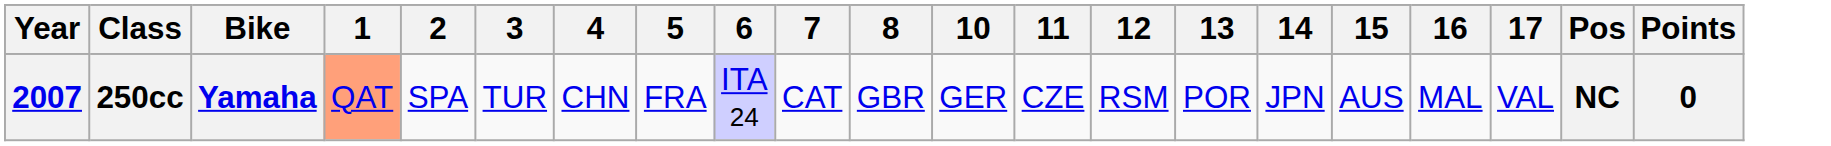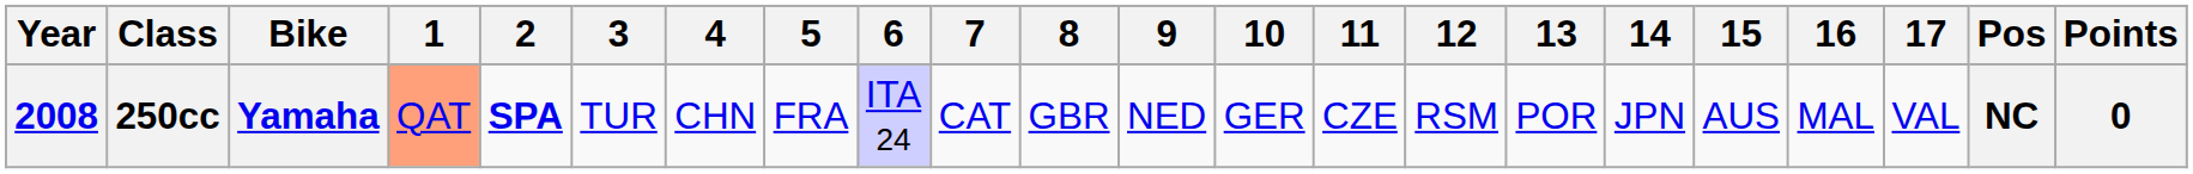 <table class="wikitable" style="text-align:center">
 <tr>
 <th>Year</th>
 <th>Class</th>
 <th>Bike</th>
 <th>1</th>
 <th>2</th>
 <th>3</th>
 <th>4</th>
 <th>5</th>
 <th>6</th>
 <th>7</th>
 <th>8</th>
+<th>9</th>
 <th>10</th>
 <th>11</th>
 <th>12</th>
 <th>13</th>
 <th>14</th>
 <th>15</th>
 <th>16</th>
 <th>17</th>
 <th>Pos</th>
 <th>Points</th>
 </tr>
 <tr>
-<th align="left"><a href='#'>2007</a></th>
+<th align="left"><a href='#'>2008</a></th>
 <th align="left">250cc</th>
 <th align="left"><a href='#'>Yamaha</a></th>
 <td style="background: lightsalmon;"><a href='#'>QAT</a></td>
-<td><a href='#'>SPA</a></td>
+<td><strong><a href='#'>SPA</a></strong></td>
 <td><a href='#'>TUR</a></td>
 <td><a href='#'>CHN</a></td>
 <td><a href='#'>FRA</a></td>
 <td style="background:#cfcfff;"><a href='#'>ITA</a><br><small>24</small></td>
 <td><a href='#'>CAT</a></td>
 <td><a href='#'>GBR</a></td>
+<td><a href='#'>NED</a></td>
 <td><a href='#'>GER</a></td>
 <td><a href='#'>CZE</a></td>
 <td><a href='#'>RSM</a></td>
 <td><a href='#'>POR</a></td>
 <td><a href='#'>JPN</a></td>
 <td><a href='#'>AUS</a></td>
 <td><a href='#'>MAL</a></td>
 <td><a href='#'>VAL</a></td>
 <th>NC</th>
 <th>0</th>
 </tr>
 </table>
